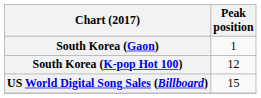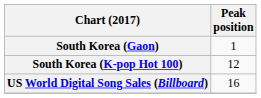 <table class="wikitable plainrowheaders">
 <tr>
 <th>Chart (2017)</th>
 <th>Peak<br>position</th>
 </tr>
 <tr>
 <th scope="row">South Korea (<a href='#'>Gaon</a>)</th>
 <td align="center">1</td>
 </tr>
 <tr>
 <th scope="row">South Korea (<a href='#'>K-pop Hot 100</a>)</th>
 <td align="center">12</td>
 </tr>
 <tr>
 <th scope="row">US <a href='#'>World Digital Song Sales</a> (<em><a href='#'>Billboard</a></em>)</th>
-<td align="center">15</td>
+<td align="center">16</td>
 </tr>
 <tr>
 </tr>
 </table>
